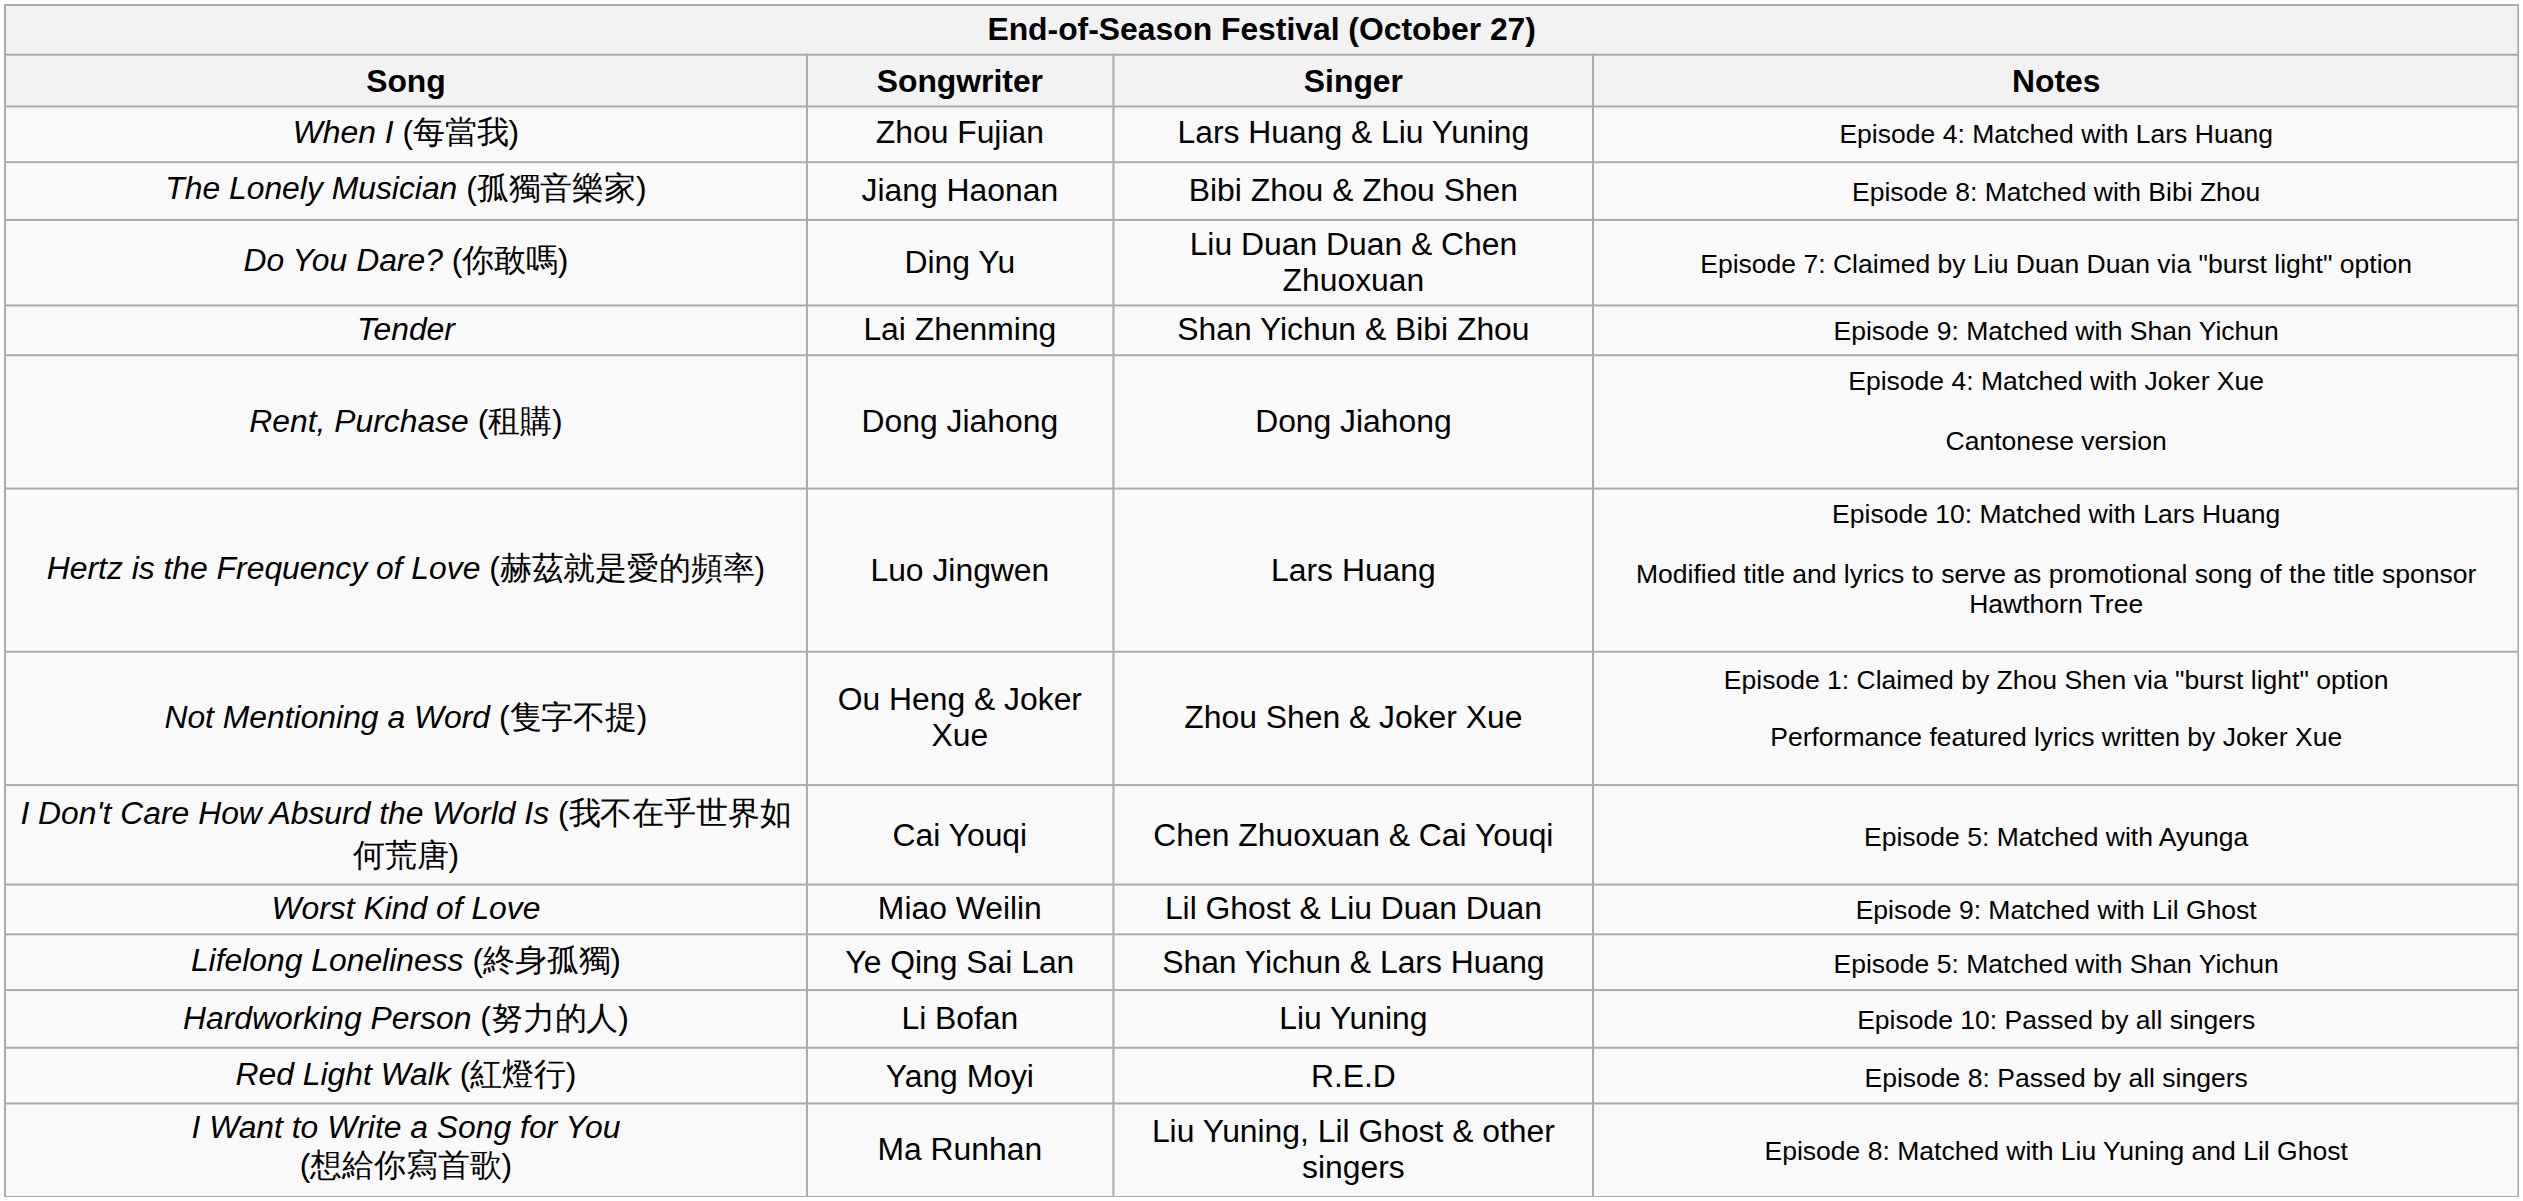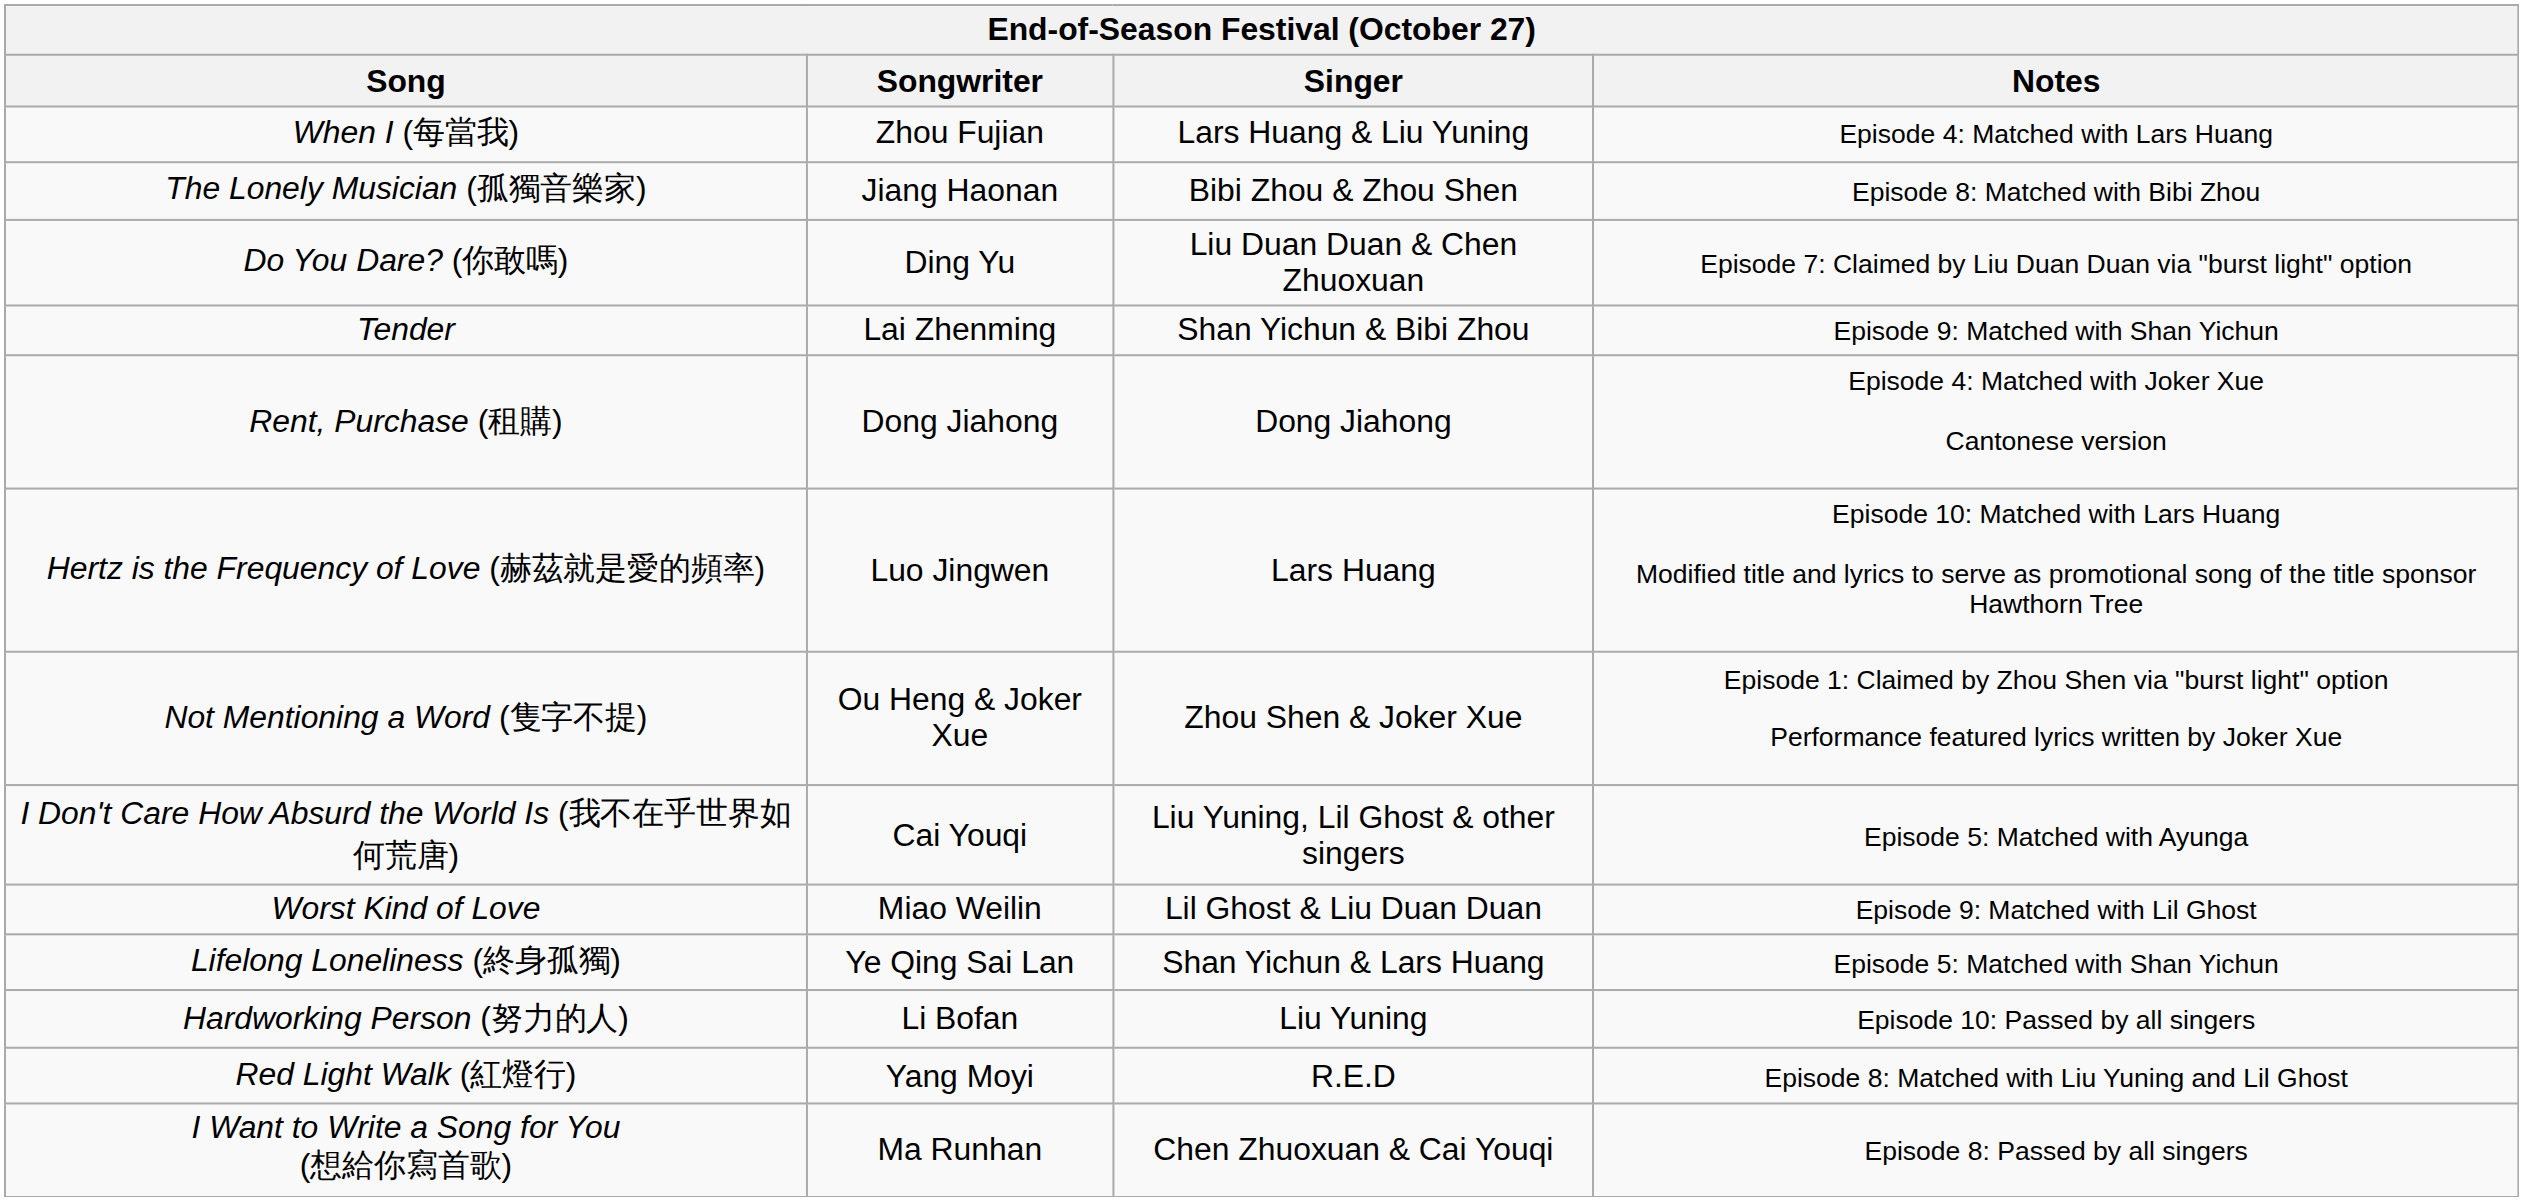 <table class="wikitable" width="100%" style="text-align:center;">
 <tr>
 <th colspan=5>End-of-Season Festival (October 27)</th>
 </tr>
 <tr>
 <th>Song</th>
 <th>Songwriter</th>
 <th>Singer</th>
 <th>Notes</th>
 </tr>
 <tr>
 <td><em>When I</em> (每當我)</td>
 <td>Zhou Fujian</td>
 <td>Lars Huang & Liu Yuning</td>
 <td><small>Episode 4: Matched with Lars Huang</small></td>
 </tr>
 <tr>
 <td><em>The Lonely Musician</em> (孤獨音樂家)</td>
 <td>Jiang Haonan</td>
 <td>Bibi Zhou & Zhou Shen</td>
 <td><small>Episode 8: Matched with Bibi Zhou</small></td>
 </tr>
 <tr>
 <td><em>Do You Dare?</em> (你敢嗎)</td>
 <td>Ding Yu</td>
 <td>Liu Duan Duan & Chen Zhuoxuan</td>
 <td><small>Episode 7: Claimed by Liu Duan Duan via "burst light" option</small></td>
 </tr>
 <tr>
 <td><em>Tender</em></td>
 <td>Lai Zhenming</td>
 <td>Shan Yichun & Bibi Zhou</td>
 <td><small>Episode 9: Matched with Shan Yichun</small></td>
 </tr>
 <tr>
 <td><em>Rent, Purchase</em> (租購)</td>
 <td>Dong Jiahong</td>
 <td>Dong Jiahong</td>
 <td><small>Episode 4: Matched with Joker Xue<p> Cantonese version</p></small></td>
 </tr>
 <tr>
 <td><em>Hertz is the Frequency of Love</em> (赫茲就是愛的頻率)</td>
 <td>Luo Jingwen</td>
 <td>Lars Huang</td>
 <td><small>Episode 10: Matched with Lars Huang<p>Modified title and lyrics to serve as promotional song of the title sponsor Hawthorn Tree</p></small></td>
 </tr>
 <tr>
 <td><em>Not Mentioning a Word</em> (隻字不提)</td>
 <td>Ou Heng & Joker Xue</td>
 <td>Zhou Shen & Joker Xue</td>
 <td><small>Episode 1: Claimed by Zhou Shen via "burst light" option <p>Performance featured lyrics written by Joker Xue</p></small></td>
 </tr>
 <tr>
 <td><em>I Don't Care How Absurd the World Is</em> (我不在乎世界如何荒唐)</td>
 <td>Cai Youqi</td>
-<td>Chen Zhuoxuan & Cai Youqi</td>
+<td>Liu Yuning, Lil Ghost & other singers</td>
 <td><small>Episode 5: Matched with Ayunga</small></td>
 </tr>
 <tr>
 <td><em>Worst Kind of Love</em></td>
 <td>Miao Weilin</td>
 <td>Lil Ghost & Liu Duan Duan</td>
 <td><small>Episode 9: Matched with Lil Ghost</small></td>
 </tr>
 <tr>
 <td><em>Lifelong Loneliness</em> (終身孤獨)</td>
 <td>Ye Qing Sai Lan</td>
 <td>Shan Yichun & Lars Huang</td>
 <td><small>Episode 5: Matched with Shan Yichun</small></td>
 </tr>
 <tr>
 <td><em>Hardworking Person</em> (努力的人)</td>
 <td>Li Bofan</td>
 <td>Liu Yuning</td>
 <td><small>Episode 10: Passed by all singers</small></td>
 </tr>
 <tr>
 <td><em>Red Light Walk</em> (紅燈行)</td>
 <td>Yang Moyi</td>
 <td>R.E.D</td>
-<td><small>Episode 8: Passed by all singers</small></td>
+<td><small>Episode 8: Matched with Liu Yuning and Lil Ghost</small></td>
 </tr>
 <tr>
 <td><em>I Want to Write a Song for You</em> <br>(想給你寫首歌)</td>
 <td>Ma Runhan</td>
-<td>Liu Yuning, Lil Ghost & other singers</td>
-<td><small>Episode 8: Matched with Liu Yuning and Lil Ghost</small></td>
+<td>Chen Zhuoxuan & Cai Youqi</td>
+<td><small>Episode 8: Passed by all singers</small></td>
 </tr>
 </table>
